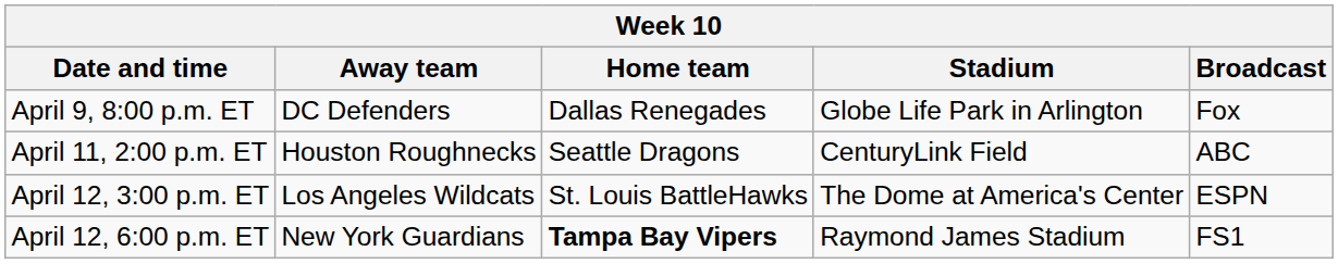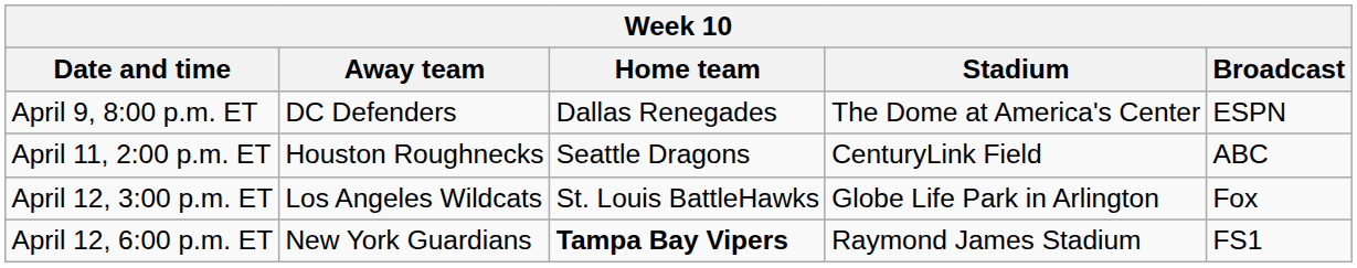 <table class="wikitable">
 <tr>
 <th colspan="10">Week 10</th>
 </tr>
 <tr>
 <th>Date and time</th>
 <th>Away team</th>
 <th>Home team</th>
 <th>Stadium</th>
 <th>Broadcast</th>
 </tr>
 <tr>
 <td>April 9, 8:00 p.m. ET</td>
 <td>DC Defenders</td>
 <td>Dallas Renegades</td>
-<td>Globe Life Park in Arlington</td>
-<td>Fox</td>
+<td>The Dome at America's Center</td>
+<td>ESPN</td>
 </tr>
 <tr>
 <td>April 11, 2:00 p.m. ET</td>
 <td>Houston Roughnecks</td>
 <td>Seattle Dragons</td>
 <td>CenturyLink Field</td>
 <td>ABC</td>
 </tr>
 <tr>
 <td>April 12, 3:00 p.m. ET</td>
 <td>Los Angeles Wildcats</td>
 <td>St. Louis BattleHawks</td>
-<td>The Dome at America's Center</td>
-<td>ESPN</td>
+<td>Globe Life Park in Arlington</td>
+<td>Fox</td>
 </tr>
 <tr>
 <td>April 12, 6:00 p.m. ET</td>
 <td>New York Guardians</td>
 <td><strong>Tampa Bay Vipers</strong></td>
 <td>Raymond James Stadium</td>
 <td>FS1</td>
 </tr>
 </table>
